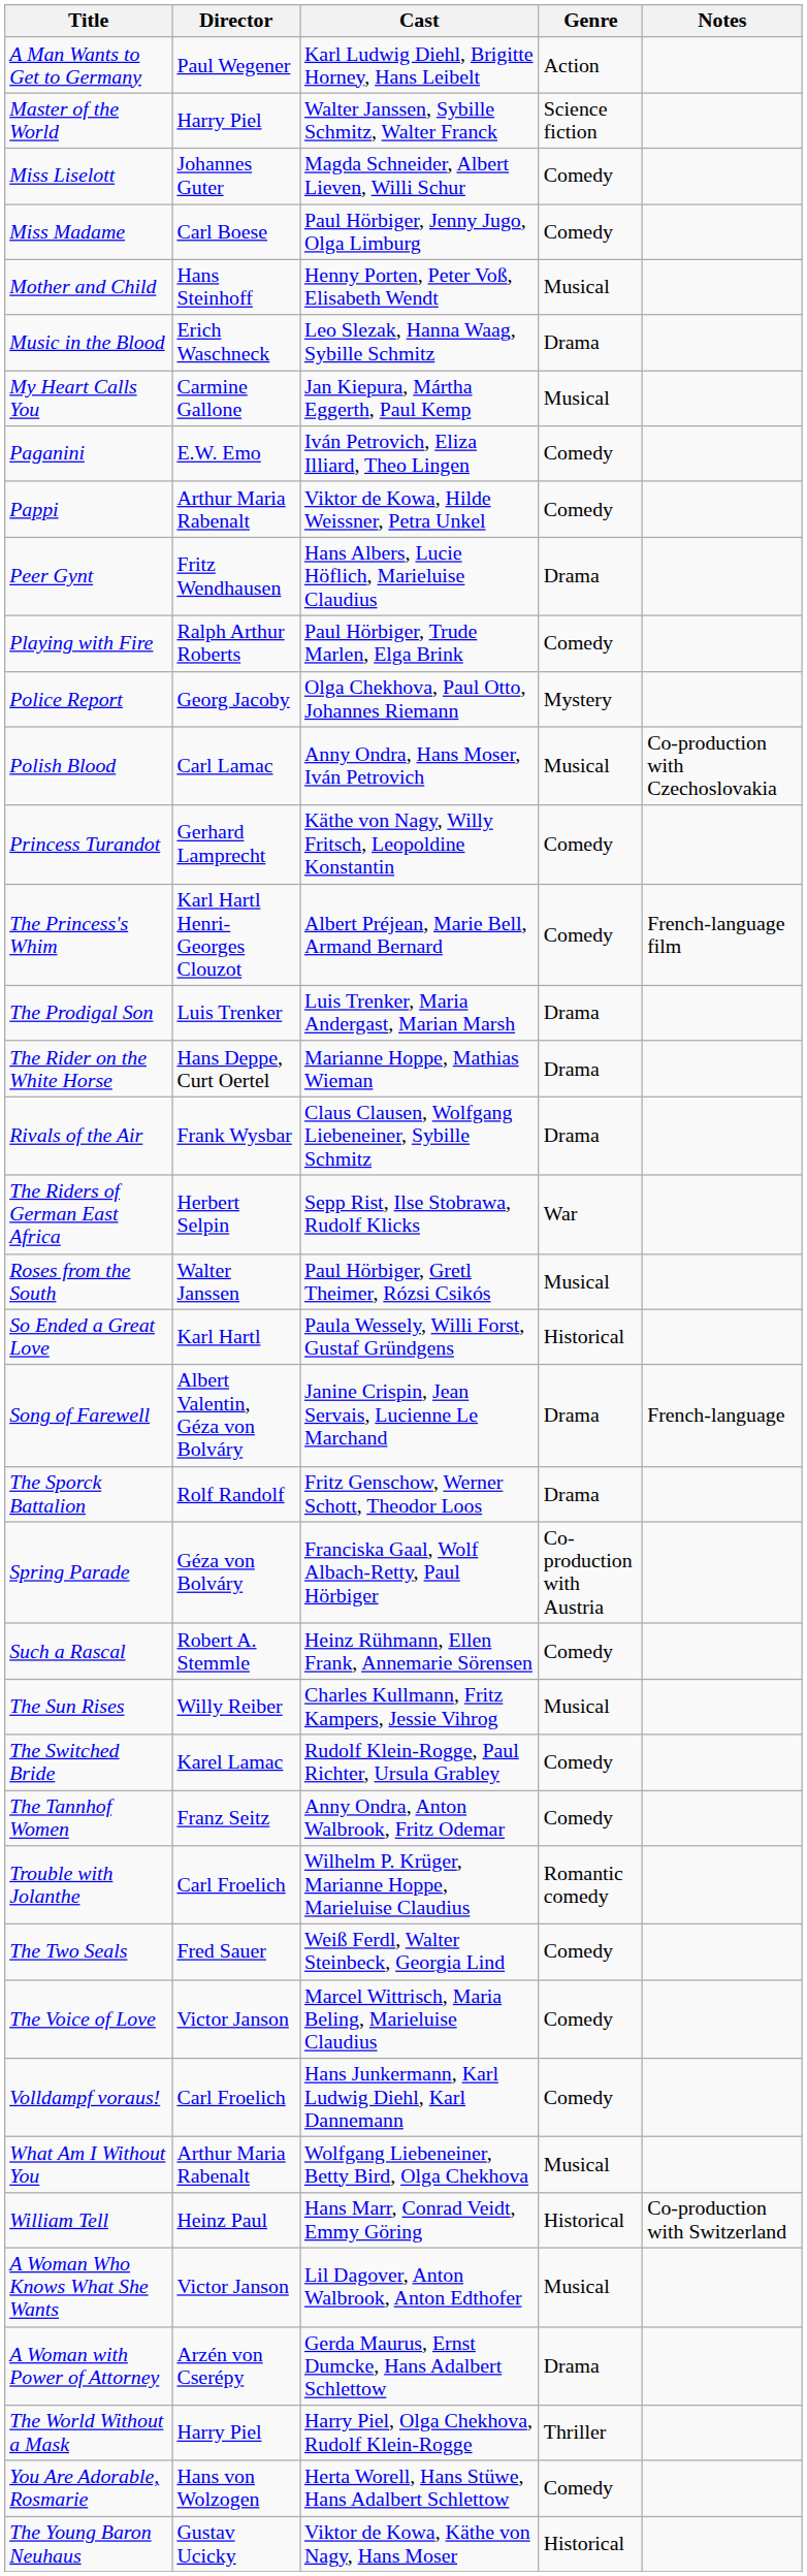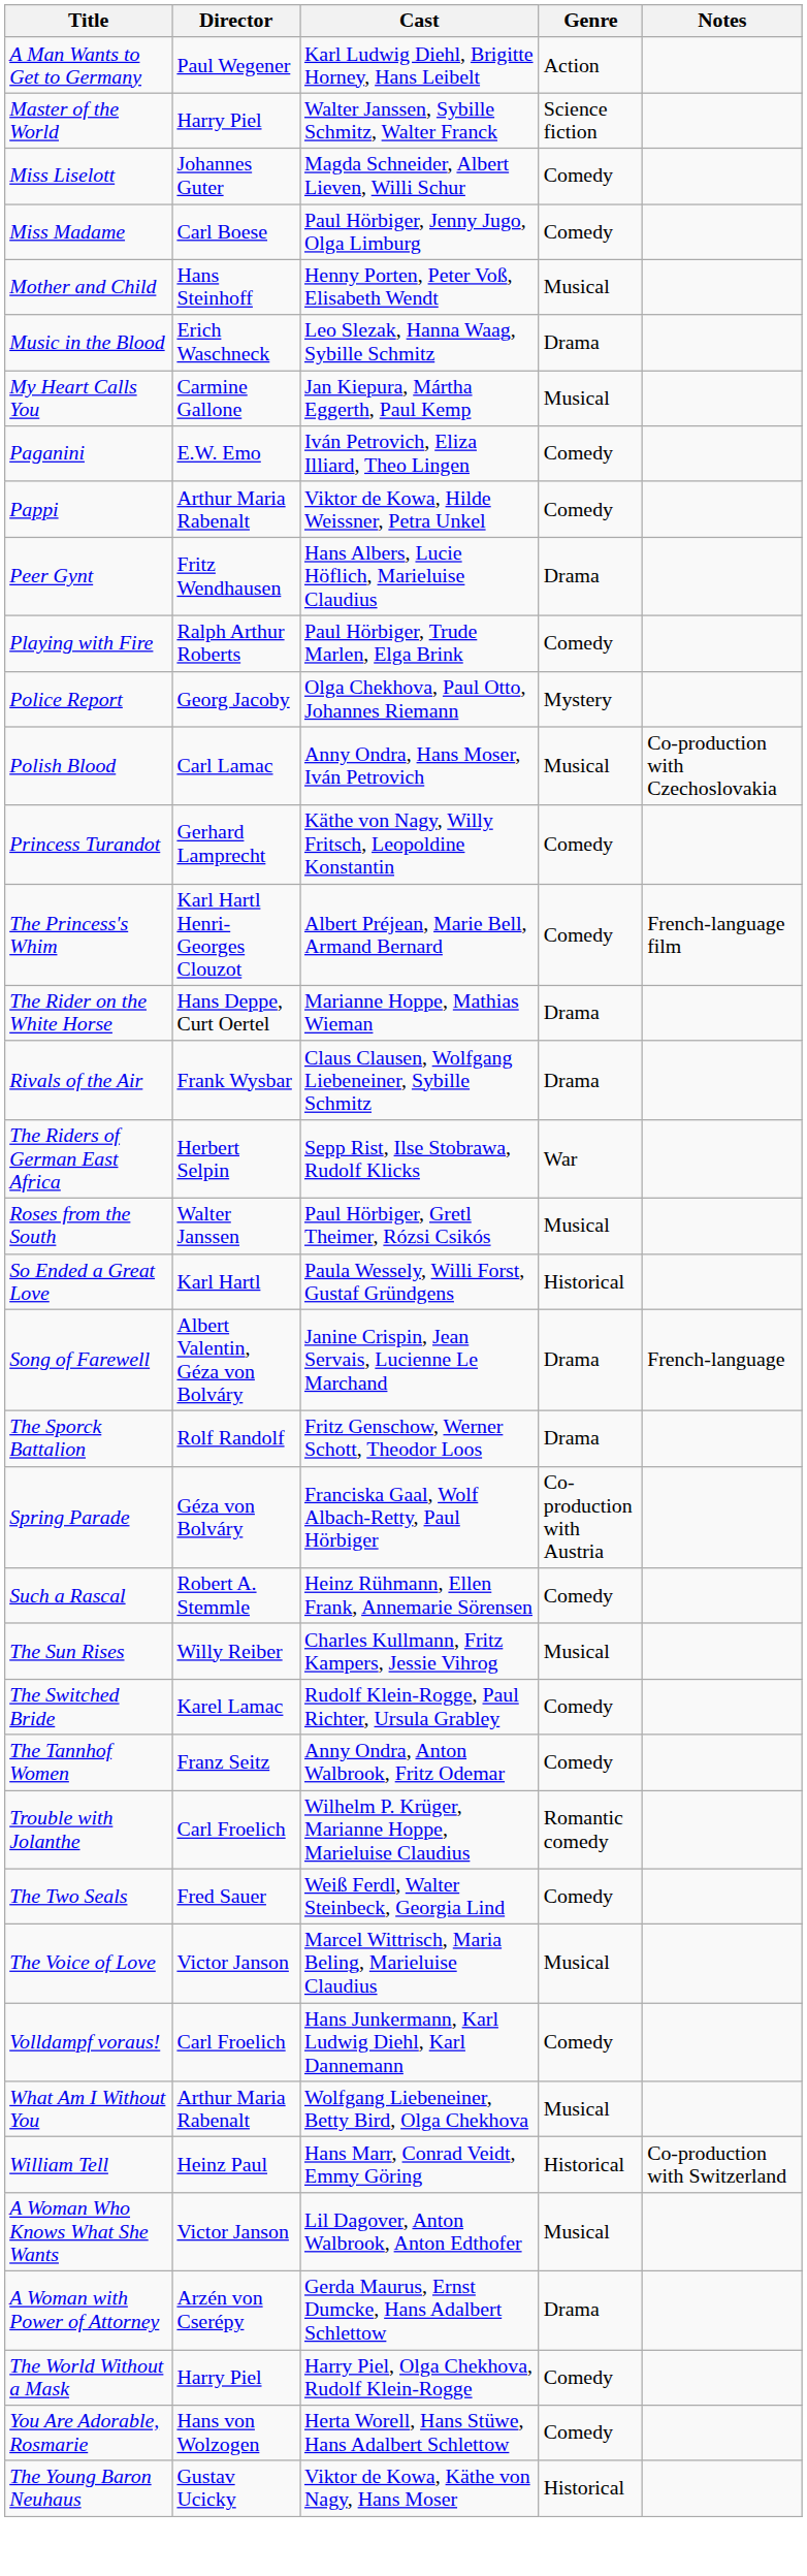 <table class="wikitable" style="width:100%;">
 <tr>
 <th style="width:21%;">Title</th>
 <th style="width:16%;">Director</th>
 <th style="width:30%;">Cast</th>
 <th style="width:13%;">Genre</th>
 <th style="width:20%;">Notes</th>
 </tr>
 <tr>
 <td><em><a href='#'>A Man Wants to Get to Germany</a></em></td>
 <td><a href='#'>Paul Wegener</a></td>
 <td><a href='#'>Karl Ludwig Diehl</a>, <a href='#'>Brigitte Horney</a>, <a href='#'>Hans Leibelt</a></td>
 <td>Action</td>
 <td></td>
 </tr>
 <tr>
 <td><em><a href='#'>Master of the World</a></em></td>
 <td><a href='#'>Harry Piel</a></td>
 <td><a href='#'>Walter Janssen</a>, <a href='#'>Sybille Schmitz</a>, <a href='#'>Walter Franck</a></td>
 <td>Science fiction</td>
 <td></td>
 </tr>
 <tr>
 <td><em><a href='#'>Miss Liselott</a></em></td>
 <td><a href='#'>Johannes Guter</a></td>
 <td><a href='#'>Magda Schneider</a>, <a href='#'>Albert Lieven</a>, <a href='#'>Willi Schur</a></td>
 <td>Comedy</td>
 <td></td>
 </tr>
 <tr>
 <td><em><a href='#'>Miss Madame</a></em></td>
 <td><a href='#'>Carl Boese</a></td>
 <td><a href='#'>Paul Hörbiger</a>, <a href='#'>Jenny Jugo</a>, <a href='#'>Olga Limburg</a></td>
 <td>Comedy</td>
 <td></td>
 </tr>
 <tr>
 <td><em><a href='#'>Mother and Child</a></em></td>
 <td><a href='#'>Hans Steinhoff</a></td>
 <td><a href='#'>Henny Porten</a>, <a href='#'>Peter Voß</a>, <a href='#'>Elisabeth Wendt</a></td>
 <td>Musical</td>
 <td></td>
 </tr>
 <tr>
 <td><em><a href='#'>Music in the Blood</a></em></td>
 <td><a href='#'>Erich Waschneck</a></td>
 <td><a href='#'>Leo Slezak</a>, <a href='#'>Hanna Waag</a>, <a href='#'>Sybille Schmitz</a></td>
 <td>Drama</td>
 <td></td>
 </tr>
 <tr>
 <td><em><a href='#'>My Heart Calls You</a></em></td>
 <td><a href='#'>Carmine Gallone</a></td>
 <td><a href='#'>Jan Kiepura</a>, <a href='#'>Mártha Eggerth</a>, <a href='#'>Paul Kemp</a></td>
 <td>Musical</td>
 <td></td>
 </tr>
 <tr>
 <td><em><a href='#'>Paganini</a></em></td>
 <td><a href='#'>E.W. Emo</a></td>
 <td><a href='#'>Iván Petrovich</a>, <a href='#'>Eliza Illiard</a>, <a href='#'>Theo Lingen</a></td>
 <td>Comedy</td>
 <td></td>
 </tr>
 <tr>
 <td><em><a href='#'>Pappi</a></em></td>
 <td><a href='#'>Arthur Maria Rabenalt</a></td>
 <td><a href='#'>Viktor de Kowa</a>, <a href='#'>Hilde Weissner</a>, <a href='#'>Petra Unkel</a></td>
 <td>Comedy</td>
 <td></td>
 </tr>
 <tr>
 <td><em><a href='#'>Peer Gynt</a></em></td>
 <td><a href='#'>Fritz Wendhausen</a></td>
 <td><a href='#'>Hans Albers</a>, <a href='#'>Lucie Höflich</a>, <a href='#'>Marieluise Claudius</a></td>
 <td>Drama</td>
 <td></td>
 </tr>
 <tr>
 <td><em><a href='#'>Playing with Fire</a></em></td>
 <td><a href='#'>Ralph Arthur Roberts</a></td>
 <td><a href='#'>Paul Hörbiger</a>, <a href='#'>Trude Marlen</a>, <a href='#'>Elga Brink</a></td>
 <td>Comedy</td>
 <td></td>
 </tr>
 <tr>
 <td><em><a href='#'>Police Report</a></em></td>
 <td><a href='#'>Georg Jacoby</a></td>
 <td><a href='#'>Olga Chekhova</a>, <a href='#'>Paul Otto</a>, <a href='#'>Johannes Riemann</a></td>
 <td>Mystery</td>
 <td></td>
 </tr>
 <tr>
 <td><em><a href='#'>Polish Blood</a></em></td>
 <td><a href='#'>Carl Lamac</a></td>
 <td><a href='#'>Anny Ondra</a>, <a href='#'>Hans Moser</a>, <a href='#'>Iván Petrovich</a></td>
 <td>Musical</td>
 <td>Co-production with Czechoslovakia</td>
 </tr>
 <tr>
 <td><em><a href='#'>Princess Turandot</a></em></td>
 <td><a href='#'>Gerhard Lamprecht</a></td>
 <td><a href='#'>Käthe von Nagy</a>, <a href='#'>Willy Fritsch</a>, <a href='#'>Leopoldine Konstantin</a></td>
 <td>Comedy</td>
 <td></td>
 </tr>
 <tr>
 <td><em><a href='#'>The Princess's Whim</a></em></td>
 <td><a href='#'>Karl Hartl</a><br><a href='#'>Henri-Georges Clouzot</a></td>
 <td><a href='#'>Albert Préjean</a>, <a href='#'>Marie Bell</a>, <a href='#'>Armand Bernard</a></td>
 <td>Comedy</td>
 <td>French-language film</td>
 </tr>
 <tr>
-<td><em><a href='#'>The Prodigal Son</a></em></td>
-<td><a href='#'>Luis Trenker</a></td>
-<td><a href='#'>Luis Trenker</a>, <a href='#'>Maria Andergast</a>, <a href='#'>Marian Marsh</a></td>
-<td>Drama</td>
-<td></td>
-</tr>
-<tr>
 <td><em><a href='#'>The Rider on the White Horse</a></em></td>
 <td><a href='#'>Hans Deppe</a>, Curt Oertel</td>
 <td><a href='#'>Marianne Hoppe</a>, <a href='#'>Mathias Wieman</a></td>
 <td>Drama</td>
 <td></td>
 </tr>
 <tr>
 <td><em><a href='#'>Rivals of the Air</a></em></td>
 <td><a href='#'>Frank Wysbar</a></td>
 <td><a href='#'>Claus Clausen</a>, <a href='#'>Wolfgang Liebeneiner</a>, <a href='#'>Sybille Schmitz</a></td>
 <td>Drama</td>
 <td></td>
 </tr>
 <tr>
 <td><em><a href='#'>The Riders of German East Africa</a></em></td>
 <td><a href='#'>Herbert Selpin</a></td>
 <td><a href='#'>Sepp Rist</a>, <a href='#'>Ilse Stobrawa</a>, <a href='#'>Rudolf Klicks</a></td>
 <td>War</td>
 <td></td>
 </tr>
 <tr>
 <td><em><a href='#'>Roses from the South</a></em></td>
 <td><a href='#'>Walter Janssen</a></td>
 <td><a href='#'>Paul Hörbiger</a>, <a href='#'>Gretl Theimer</a>, <a href='#'>Rózsi Csikós</a></td>
 <td>Musical</td>
 <td></td>
 </tr>
 <tr>
 <td><em><a href='#'>So Ended a Great Love</a></em></td>
 <td><a href='#'>Karl Hartl</a></td>
 <td><a href='#'>Paula Wessely</a>, <a href='#'>Willi Forst</a>, <a href='#'>Gustaf Gründgens</a></td>
 <td>Historical</td>
 <td></td>
 </tr>
 <tr>
 <td><em><a href='#'>Song of Farewell</a></em></td>
 <td><a href='#'>Albert Valentin</a>, <a href='#'>Géza von Bolváry</a></td>
 <td><a href='#'>Janine Crispin</a>, <a href='#'>Jean Servais</a>, <a href='#'>Lucienne Le Marchand</a></td>
 <td>Drama</td>
 <td>French-language</td>
 </tr>
 <tr>
 <td><em><a href='#'>The Sporck Battalion</a></em></td>
 <td><a href='#'>Rolf Randolf</a></td>
 <td><a href='#'>Fritz Genschow</a>, <a href='#'>Werner Schott</a>, <a href='#'>Theodor Loos</a></td>
 <td>Drama</td>
 <td></td>
 </tr>
 <tr>
 <td><em><a href='#'>Spring Parade</a></em></td>
 <td><a href='#'>Géza von Bolváry</a></td>
 <td><a href='#'>Franciska Gaal</a>, <a href='#'>Wolf Albach-Retty</a>, <a href='#'>Paul Hörbiger</a></td>
 <td>Co-production with Austria</td>
 </tr>
 <tr>
 <td><em><a href='#'>Such a Rascal</a></em></td>
 <td><a href='#'>Robert A. Stemmle</a></td>
 <td><a href='#'>Heinz Rühmann</a>, <a href='#'>Ellen Frank</a>, <a href='#'>Annemarie Sörensen</a></td>
 <td>Comedy</td>
 <td></td>
 </tr>
 <tr>
 <td><em><a href='#'>The Sun Rises</a></em></td>
 <td><a href='#'>Willy Reiber</a></td>
 <td><a href='#'>Charles Kullmann</a>, <a href='#'>Fritz Kampers</a>, <a href='#'>Jessie Vihrog</a></td>
 <td>Musical</td>
 <td></td>
 </tr>
 <tr>
 <td><em><a href='#'>The Switched Bride</a></em></td>
 <td><a href='#'>Karel Lamac</a></td>
 <td><a href='#'>Rudolf Klein-Rogge</a>, <a href='#'>Paul Richter</a>, <a href='#'>Ursula Grabley</a></td>
 <td>Comedy</td>
 <td></td>
 </tr>
 <tr>
 <td><em><a href='#'>The Tannhof Women</a></em></td>
 <td><a href='#'>Franz Seitz</a></td>
 <td><a href='#'>Anny Ondra</a>, <a href='#'>Anton Walbrook</a>, <a href='#'>Fritz Odemar</a></td>
 <td>Comedy</td>
 <td></td>
 </tr>
 <tr>
 <td><em><a href='#'>Trouble with Jolanthe</a></em></td>
 <td><a href='#'>Carl Froelich</a></td>
 <td><a href='#'>Wilhelm P. Krüger</a>, <a href='#'>Marianne Hoppe</a>, <a href='#'>Marieluise Claudius</a></td>
 <td>Romantic comedy</td>
 <td></td>
 </tr>
 <tr>
 <td><em><a href='#'>The Two Seals</a></em></td>
 <td><a href='#'>Fred Sauer</a></td>
 <td><a href='#'>Weiß Ferdl</a>, <a href='#'>Walter Steinbeck</a>, <a href='#'>Georgia Lind</a></td>
 <td>Comedy</td>
 <td></td>
 </tr>
 <tr>
 <td><em><a href='#'>The Voice of Love</a></em></td>
 <td><a href='#'>Victor Janson</a></td>
 <td><a href='#'>Marcel Wittrisch</a>, <a href='#'>Maria Beling</a>, <a href='#'>Marieluise Claudius</a></td>
-<td>Comedy</td>
+<td>Musical</td>
 <td></td>
 </tr>
 <tr>
 <td><em><a href='#'>Volldampf voraus!</a></em></td>
 <td><a href='#'>Carl Froelich</a></td>
 <td><a href='#'>Hans Junkermann</a>, <a href='#'>Karl Ludwig Diehl</a>, <a href='#'>Karl Dannemann</a></td>
 <td>Comedy</td>
 <td></td>
 </tr>
 <tr>
 <td><em><a href='#'>What Am I Without You</a></em></td>
 <td><a href='#'>Arthur Maria Rabenalt</a></td>
 <td><a href='#'>Wolfgang Liebeneiner</a>, <a href='#'>Betty Bird</a>, <a href='#'>Olga Chekhova</a></td>
 <td>Musical</td>
 <td></td>
 </tr>
 <tr>
 <td><em><a href='#'>William Tell</a></em></td>
 <td><a href='#'>Heinz Paul</a></td>
 <td><a href='#'>Hans Marr</a>, <a href='#'>Conrad Veidt</a>, <a href='#'>Emmy Göring </a></td>
 <td>Historical</td>
 <td>Co-production with Switzerland</td>
 </tr>
 <tr>
 <td><em><a href='#'>A Woman Who Knows What She Wants</a></em></td>
 <td><a href='#'>Victor Janson</a></td>
 <td><a href='#'>Lil Dagover</a>, <a href='#'>Anton Walbrook</a>, <a href='#'>Anton Edthofer</a></td>
 <td>Musical</td>
 <td></td>
 </tr>
 <tr>
 <td><em><a href='#'>A Woman with Power of Attorney</a></em></td>
 <td><a href='#'>Arzén von Cserépy</a></td>
 <td><a href='#'>Gerda Maurus</a>, <a href='#'>Ernst Dumcke</a>, <a href='#'>Hans Adalbert Schlettow</a></td>
 <td>Drama</td>
 <td></td>
 </tr>
 <tr>
 <td><em><a href='#'>The World Without a Mask</a></em></td>
 <td><a href='#'>Harry Piel</a></td>
 <td><a href='#'>Harry Piel</a>, <a href='#'>Olga Chekhova</a>, <a href='#'>Rudolf Klein-Rogge</a></td>
-<td>Thriller</td>
+<td>Comedy</td>
 <td></td>
 </tr>
 <tr>
 <td><em><a href='#'>You Are Adorable, Rosmarie</a></em></td>
 <td><a href='#'>Hans von Wolzogen</a></td>
 <td><a href='#'>Herta Worell</a>, <a href='#'>Hans Stüwe</a>, <a href='#'>Hans Adalbert Schlettow</a></td>
 <td>Comedy</td>
 <td></td>
 </tr>
 <tr>
 <td><em><a href='#'>The Young Baron Neuhaus</a></em></td>
 <td><a href='#'>Gustav Ucicky</a></td>
 <td><a href='#'>Viktor de Kowa</a>, <a href='#'>Käthe von Nagy</a>, <a href='#'>Hans Moser</a></td>
 <td>Historical</td>
 <td></td>
 </tr>
 </table>
